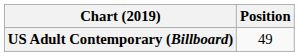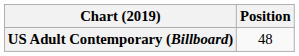 <table class="wikitable plainrowheaders" style="text-align:center">
 <tr>
 <th scope="col">Chart (2019)</th>
 <th scope="col">Position</th>
 </tr>
 <tr>
 <th scope="row">US Adult Contemporary (<em>Billboard</em>)</th>
-<td>49</td>
+<td>48</td>
 </tr>
 </table>
